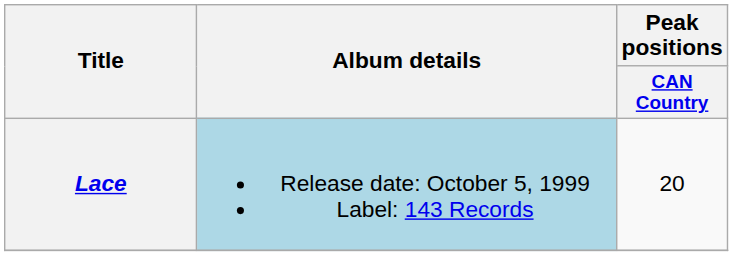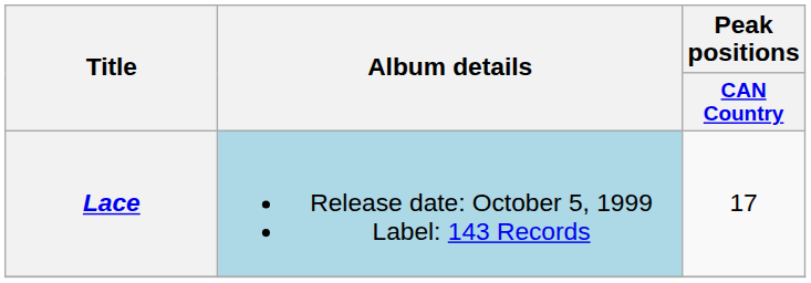 <table class="wikitable plainrowheaders" style="text-align:center;">
 <tr>
 <th rowspan="2" style="width:8em;">Title</th>
 <th rowspan="2" style="width:18em;">Album details</th>
 <th colspan="1">Peak positions</th>
 </tr>
 <tr style="font-size:smaller;">
 <th width="65"><a href='#'>CAN Country</a></th>
 </tr>
 <tr>
 <th scope="row"><em><a href='#'>Lace</a></em></th>
 <td style="background: lightblue;"><br><ul><li>Release date: October 5, 1999</li><li>Label: <a href='#'>143 Records</a></li></ul></td>
-<td>20</td>
+<td>17</td>
 </tr>
 <tr>
 </tr>
 </table>
